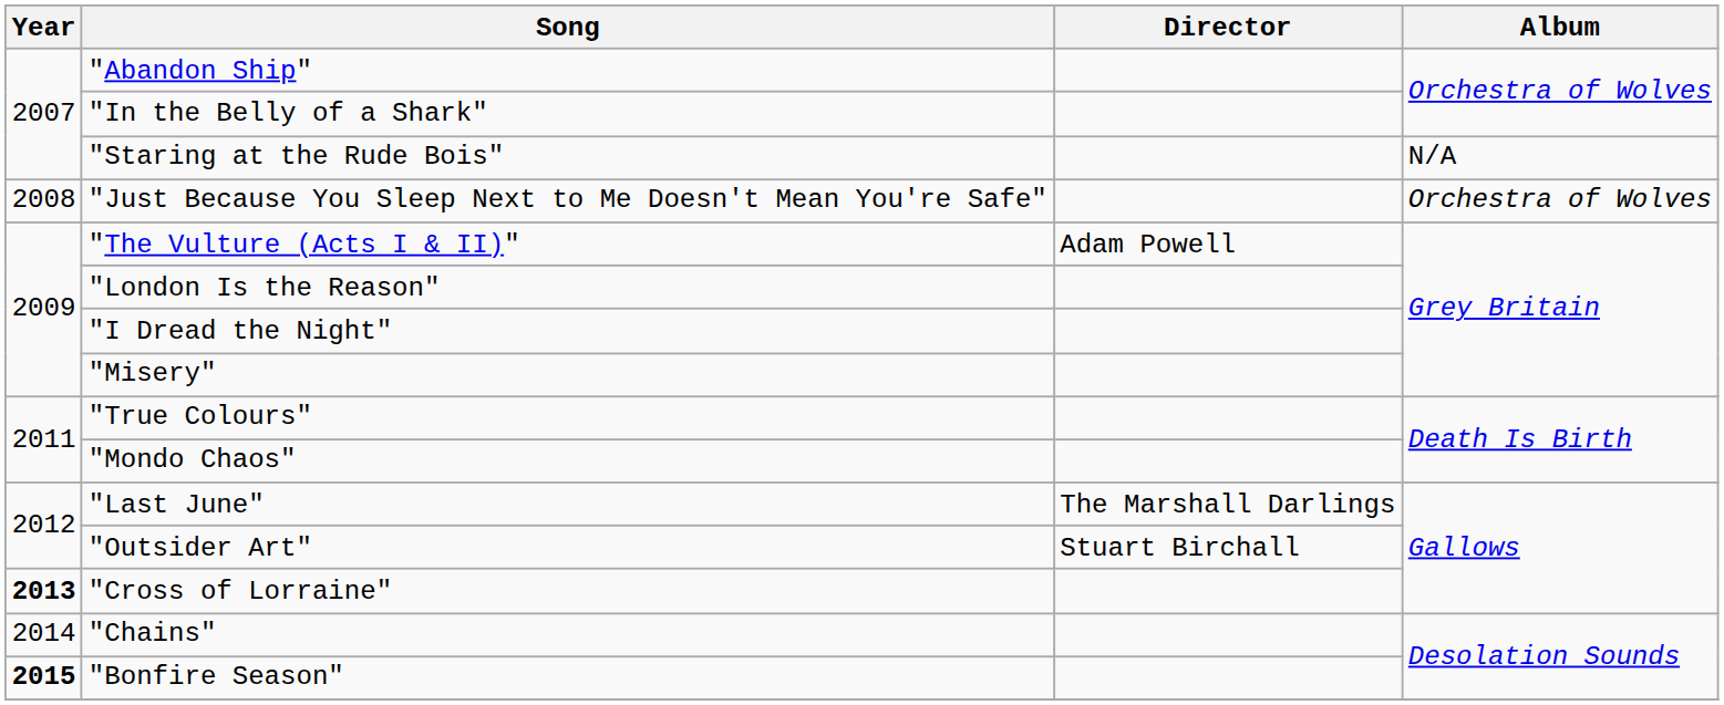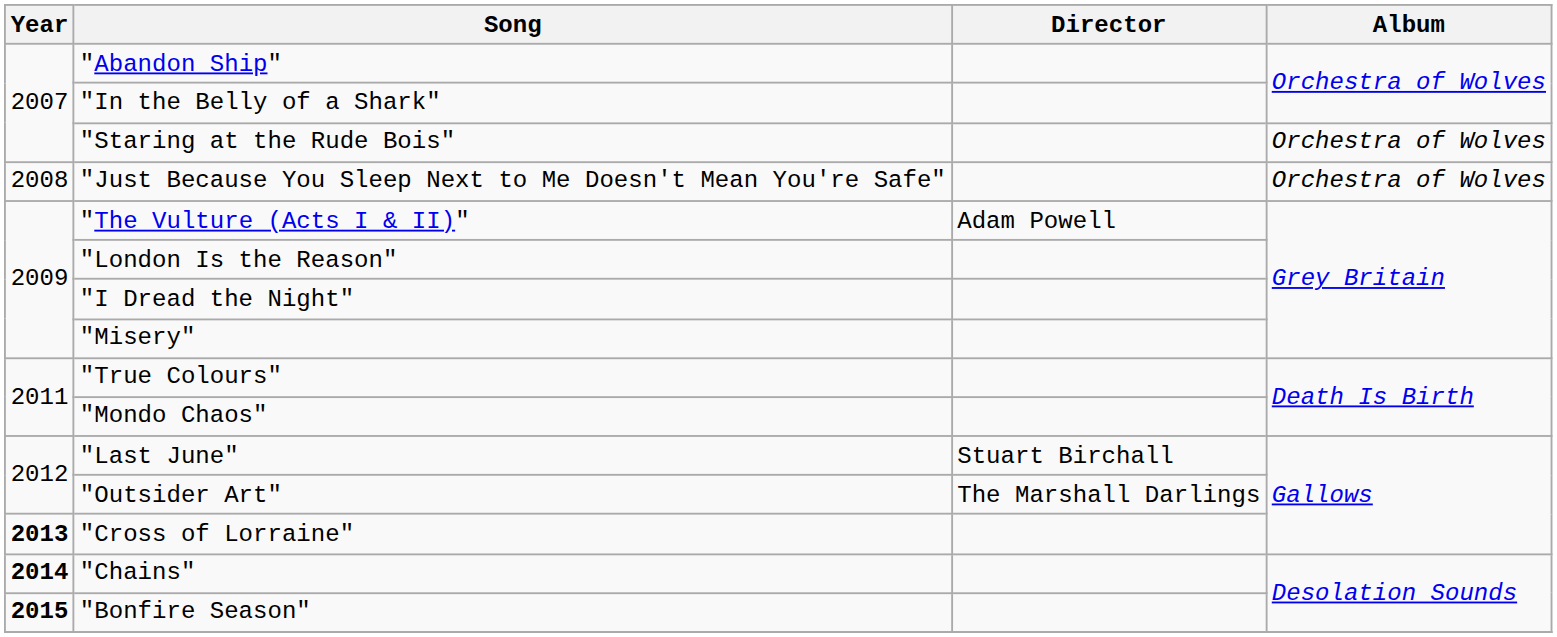 <table class="wikitable">
 <tr>
 <th>Year</th>
 <th>Song</th>
 <th>Director</th>
 <th>Album</th>
 </tr>
 <tr>
 <td rowspan="3">2007</td>
 <td>"<a href='#'>Abandon Ship</a>"</td>
 <td></td>
 <td rowspan="2"><em><a href='#'>Orchestra of Wolves</a></em></td>
 </tr>
 <tr>
 <td>"In the Belly of a Shark"</td>
 <td></td>
 </tr>
 <tr>
 <td>"Staring at the Rude Bois"</td>
 <td></td>
-<td>N/A</td>
+<td><em>Orchestra of Wolves</em></td>
 </tr>
 <tr>
 <td>2008</td>
 <td>"Just Because You Sleep Next to Me Doesn't Mean You're Safe"</td>
 <td></td>
 <td><em>Orchestra of Wolves</em></td>
 </tr>
 <tr>
 <td rowspan="4">2009</td>
 <td>"<a href='#'>The Vulture (Acts I & II)</a>"</td>
 <td>Adam Powell</td>
 <td rowspan="4"><em><a href='#'>Grey Britain</a></em></td>
 </tr>
 <tr>
 <td>"London Is the Reason"</td>
 <td></td>
 </tr>
 <tr>
 <td>"I Dread the Night"</td>
 <td></td>
 </tr>
 <tr>
 <td>"Misery"</td>
 <td></td>
 </tr>
 <tr>
 <td rowspan="2">2011</td>
 <td>"True Colours"</td>
 <td></td>
 <td rowspan="2"><em><a href='#'>Death Is Birth</a></em></td>
 </tr>
 <tr>
 <td>"Mondo Chaos"</td>
 <td></td>
 </tr>
 <tr>
 <td rowspan="2">2012</td>
 <td>"Last June"</td>
-<td>The Marshall Darlings</td>
+<td>Stuart Birchall</td>
 <td rowspan="3"><em><a href='#'>Gallows</a></em></td>
 </tr>
 <tr>
 <td>"Outsider Art"</td>
-<td>Stuart Birchall</td>
+<td>The Marshall Darlings</td>
 </tr>
 <tr>
 <td><strong>2013</strong></td>
 <td>"Cross of Lorraine"</td>
 </tr>
 <tr>
-<td>2014</td>
+<td><strong>2014</strong></td>
 <td>"Chains"</td>
 <td></td>
 <td rowspan="2"><em><a href='#'>Desolation Sounds</a></em></td>
 </tr>
 <tr>
 <td><strong>2015</strong></td>
 <td>"Bonfire Season"</td>
 <td></td>
 </tr>
 <tr>
 </tr>
 </table>
